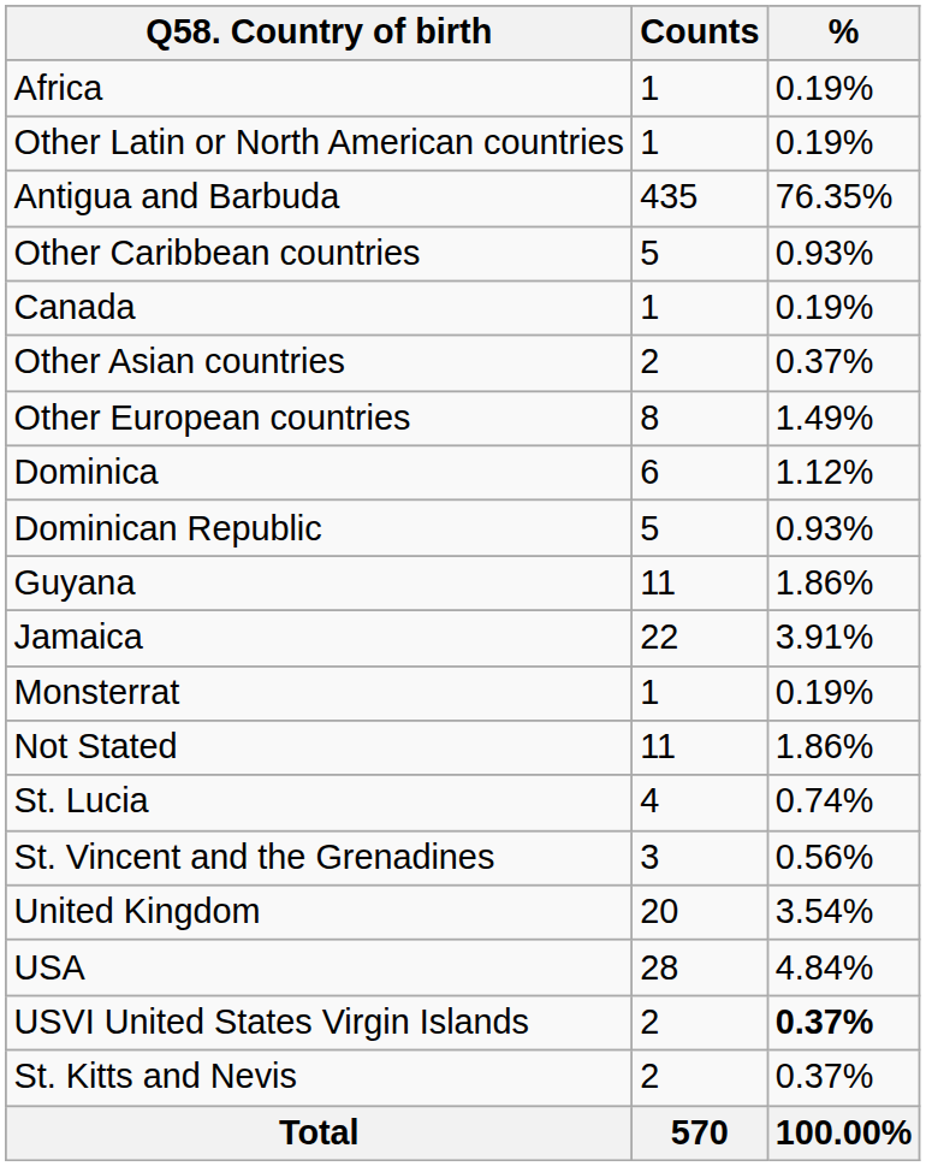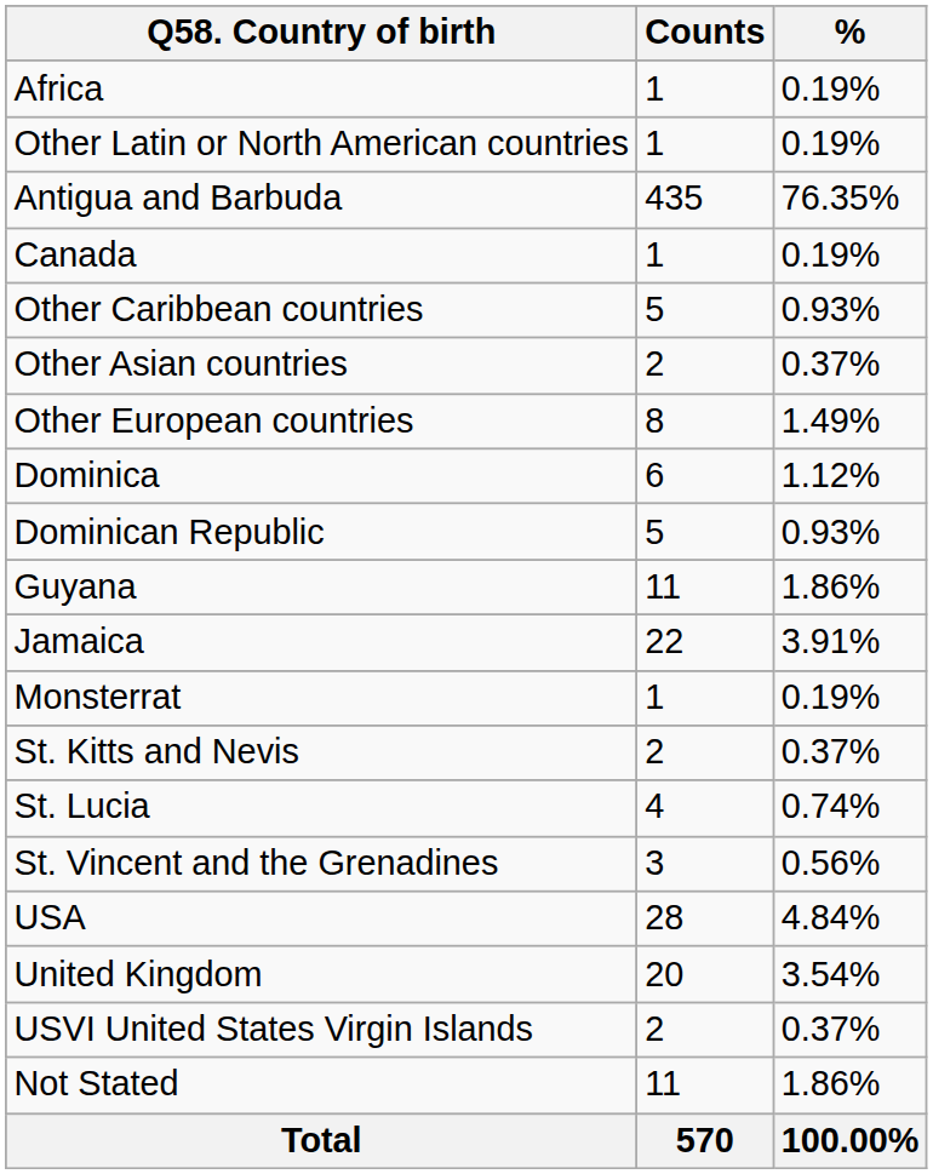 <table class="wikitable sortable">
 <tr>
 <th>Q58. Country of birth</th>
 <th>Counts</th>
 <th>%</th>
 </tr>
 <tr>
 <td>Africa</td>
 <td>1</td>
 <td>0.19%</td>
 </tr>
 <tr>
 <td>Other Latin or North American countries</td>
 <td>1</td>
 <td>0.19%</td>
 </tr>
 <tr>
 <td>Antigua and Barbuda</td>
 <td>435</td>
 <td>76.35%</td>
 </tr>
 <tr>
+<td>Canada</td>
+<td>1</td>
+<td>0.19%</td>
+</tr>
+<tr>
 <td>Other Caribbean countries</td>
 <td>5</td>
 <td>0.93%</td>
-</tr>
-<tr>
-<td>Canada</td>
-<td>1</td>
-<td>0.19%</td>
 </tr>
 <tr>
 <td>Other Asian countries</td>
 <td>2</td>
 <td>0.37%</td>
 </tr>
 <tr>
 <td>Other European countries</td>
 <td>8</td>
 <td>1.49%</td>
 </tr>
 <tr>
 <td>Dominica</td>
 <td>6</td>
 <td>1.12%</td>
 </tr>
 <tr>
 <td>Dominican Republic</td>
 <td>5</td>
 <td>0.93%</td>
 </tr>
 <tr>
 <td>Guyana</td>
 <td>11</td>
 <td>1.86%</td>
 </tr>
 <tr>
 <td>Jamaica</td>
 <td>22</td>
 <td>3.91%</td>
 </tr>
 <tr>
 <td>Monsterrat</td>
 <td>1</td>
 <td>0.19%</td>
 </tr>
 <tr>
-<td>Not Stated</td>
-<td>11</td>
-<td>1.86%</td>
+<td>St. Kitts and Nevis</td>
+<td>2</td>
+<td>0.37%</td>
 </tr>
 <tr>
 <td>St. Lucia</td>
 <td>4</td>
 <td>0.74%</td>
 </tr>
 <tr>
 <td>St. Vincent and the Grenadines</td>
 <td>3</td>
 <td>0.56%</td>
 </tr>
 <tr>
+<td>USA</td>
+<td>28</td>
+<td>4.84%</td>
+</tr>
+<tr>
 <td>United Kingdom</td>
 <td>20</td>
 <td>3.54%</td>
 </tr>
 <tr>
-<td>USA</td>
-<td>28</td>
-<td>4.84%</td>
+<td>USVI United States Virgin Islands</td>
+<td>2</td>
+<td>0.37%</td>
 </tr>
 <tr>
-<td>USVI United States Virgin Islands</td>
-<td>2</td>
-<td><strong>0.37%</strong></td>
-</tr>
-<tr>
-<td>St. Kitts and Nevis</td>
-<td>2</td>
-<td>0.37%</td>
+<td>Not Stated</td>
+<td>11</td>
+<td>1.86%</td>
 </tr>
 <tr>
 <th>Total</th>
 <th>570</th>
 <th>100.00%</th>
 </tr>
 </table>
